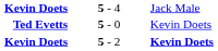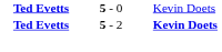 <table style="text-align:center">
 <tr>
 <th width=223></th>
 <th width=100></th>
 <th width=223></th>
 </tr>
 <tr>
-<td align=right><strong><a href='#'>Kevin Doets</a></strong> </td>
-<td><strong>5</strong> - 4</td>
-<td align=left> <a href='#'>Jack Male</a></td>
-</tr>
-<tr>
 <td align=right><strong><a href='#'>Ted Evetts</a></strong> </td>
 <td><strong>5</strong> - 0</td>
 <td align=left> <a href='#'>Kevin Doets</a></td>
 </tr>
 <tr>
-<td align=right><strong><a href='#'>Kevin Doets</a></strong> </td>
+<td align=right><strong><a href='#'>Ted Evetts</a></strong> </td>
 <td><strong>5</strong> - 2</td>
 <td align=left><strong> <a href='#'>Kevin Doets</a></strong></td>
 </tr>
 </table>
